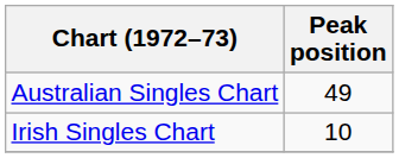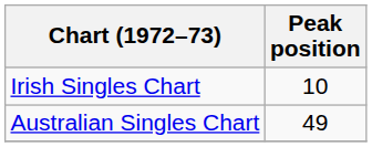 <table class="wikitable">
 <tr>
 <th style="text-align:center;">Chart (1972–73)</th>
 <th style="text-align:center; width:50px;">Peak position</th>
 </tr>
 <tr>
+<td><a href='#'>Irish Singles Chart</a></td>
+<td style="text-align:center;">10</td>
+</tr>
+<tr>
 <td><a href='#'>Australian Singles Chart</a></td>
 <td style="text-align:center;">49</td>
 </tr>
 <tr>
-<td><a href='#'>Irish Singles Chart</a></td>
-<td style="text-align:center;">10</td>
-</tr>
-<tr>
 </tr>
 </table>
